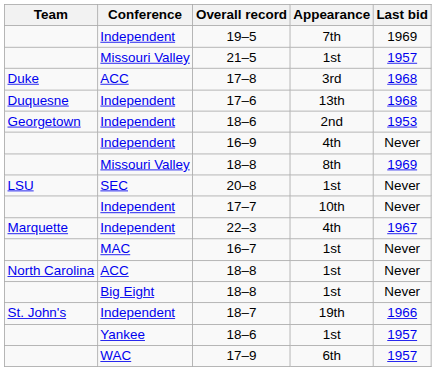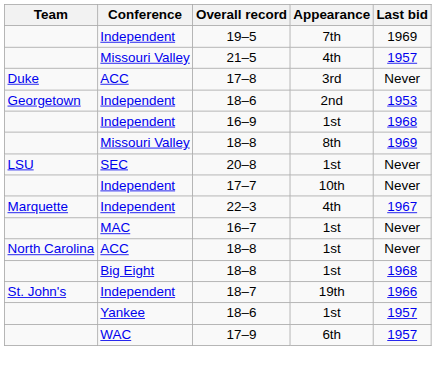 <table class="wikitable sortable" style="text-align: center;">
 <tr>
 <th>Team</th>
 <th>Conference</th>
 <th data-sort-type="number">Overall record</th>
 <th data-sort-type="number">Appearance</th>
 <th>Last bid</th>
 </tr>
 <tr>
 <td align=left></td>
 <td align=left><a href='#'>Independent</a></td>
 <td>19–5</td>
 <td>7th</td>
 <td>1969</td>
 </tr>
 <tr>
 <td align=left></td>
 <td align=left><a href='#'>Missouri Valley</a></td>
 <td>21–5</td>
-<td>1st</td>
+<td>4th</td>
 <td><a href='#'>1957</a></td>
 </tr>
 <tr>
 <td align=left><a href='#'>Duke</a></td>
 <td align=left><a href='#'>ACC</a></td>
 <td>17–8</td>
 <td>3rd</td>
-<td><a href='#'>1968</a></td>
-</tr>
-<tr>
-<td align=left><a href='#'>Duquesne</a></td>
-<td align=left><a href='#'>Independent</a></td>
-<td>17–6</td>
-<td>13th</td>
-<td><a href='#'>1968</a></td>
+<td>Never</td>
 </tr>
 <tr>
 <td align=left><a href='#'>Georgetown</a></td>
 <td align=left><a href='#'>Independent</a></td>
 <td>18–6</td>
 <td>2nd</td>
 <td><a href='#'>1953</a></td>
 </tr>
 <tr>
 <td align=left></td>
 <td align=left><a href='#'>Independent</a></td>
 <td>16–9</td>
-<td>4th</td>
-<td>Never</td>
+<td>1st</td>
+<td><a href='#'>1968</a></td>
 </tr>
 <tr>
 <td align=left></td>
 <td align=left><a href='#'>Missouri Valley</a></td>
 <td>18–8</td>
 <td>8th</td>
 <td><a href='#'>1969</a></td>
 </tr>
 <tr>
 <td align=left><a href='#'>LSU</a></td>
 <td align=left><a href='#'>SEC</a></td>
 <td>20–8</td>
 <td>1st</td>
 <td>Never</td>
 </tr>
 <tr>
 <td align=left></td>
 <td align=left><a href='#'>Independent</a></td>
 <td>17–7</td>
 <td>10th</td>
 <td>Never</td>
 </tr>
 <tr>
 <td align=left><a href='#'>Marquette</a></td>
 <td align=left><a href='#'>Independent</a></td>
 <td>22–3</td>
 <td>4th</td>
 <td><a href='#'>1967</a></td>
 </tr>
 <tr>
 <td align=left></td>
 <td align=left><a href='#'>MAC</a></td>
 <td>16–7</td>
 <td>1st</td>
 <td>Never</td>
 </tr>
 <tr>
 <td align=left><a href='#'>North Carolina</a></td>
 <td align=left><a href='#'>ACC</a></td>
 <td>18–8</td>
 <td>1st</td>
 <td>Never</td>
 </tr>
 <tr>
 <td align=left></td>
 <td align=left><a href='#'>Big Eight</a></td>
 <td>18–8</td>
 <td>1st</td>
-<td>Never</td>
+<td><a href='#'>1968</a></td>
 </tr>
 <tr>
 <td align=left><a href='#'>St. John's</a></td>
 <td align=left><a href='#'>Independent</a></td>
 <td>18–7</td>
 <td>19th</td>
 <td><a href='#'>1966</a></td>
 </tr>
 <tr>
 <td align=left></td>
 <td align=left><a href='#'>Yankee</a></td>
 <td>18–6</td>
 <td>1st</td>
 <td><a href='#'>1957</a></td>
 </tr>
 <tr>
 <td align=left></td>
 <td align=left><a href='#'>WAC</a></td>
 <td>17–9</td>
 <td>6th</td>
 <td><a href='#'>1957</a></td>
 </tr>
 </table>
